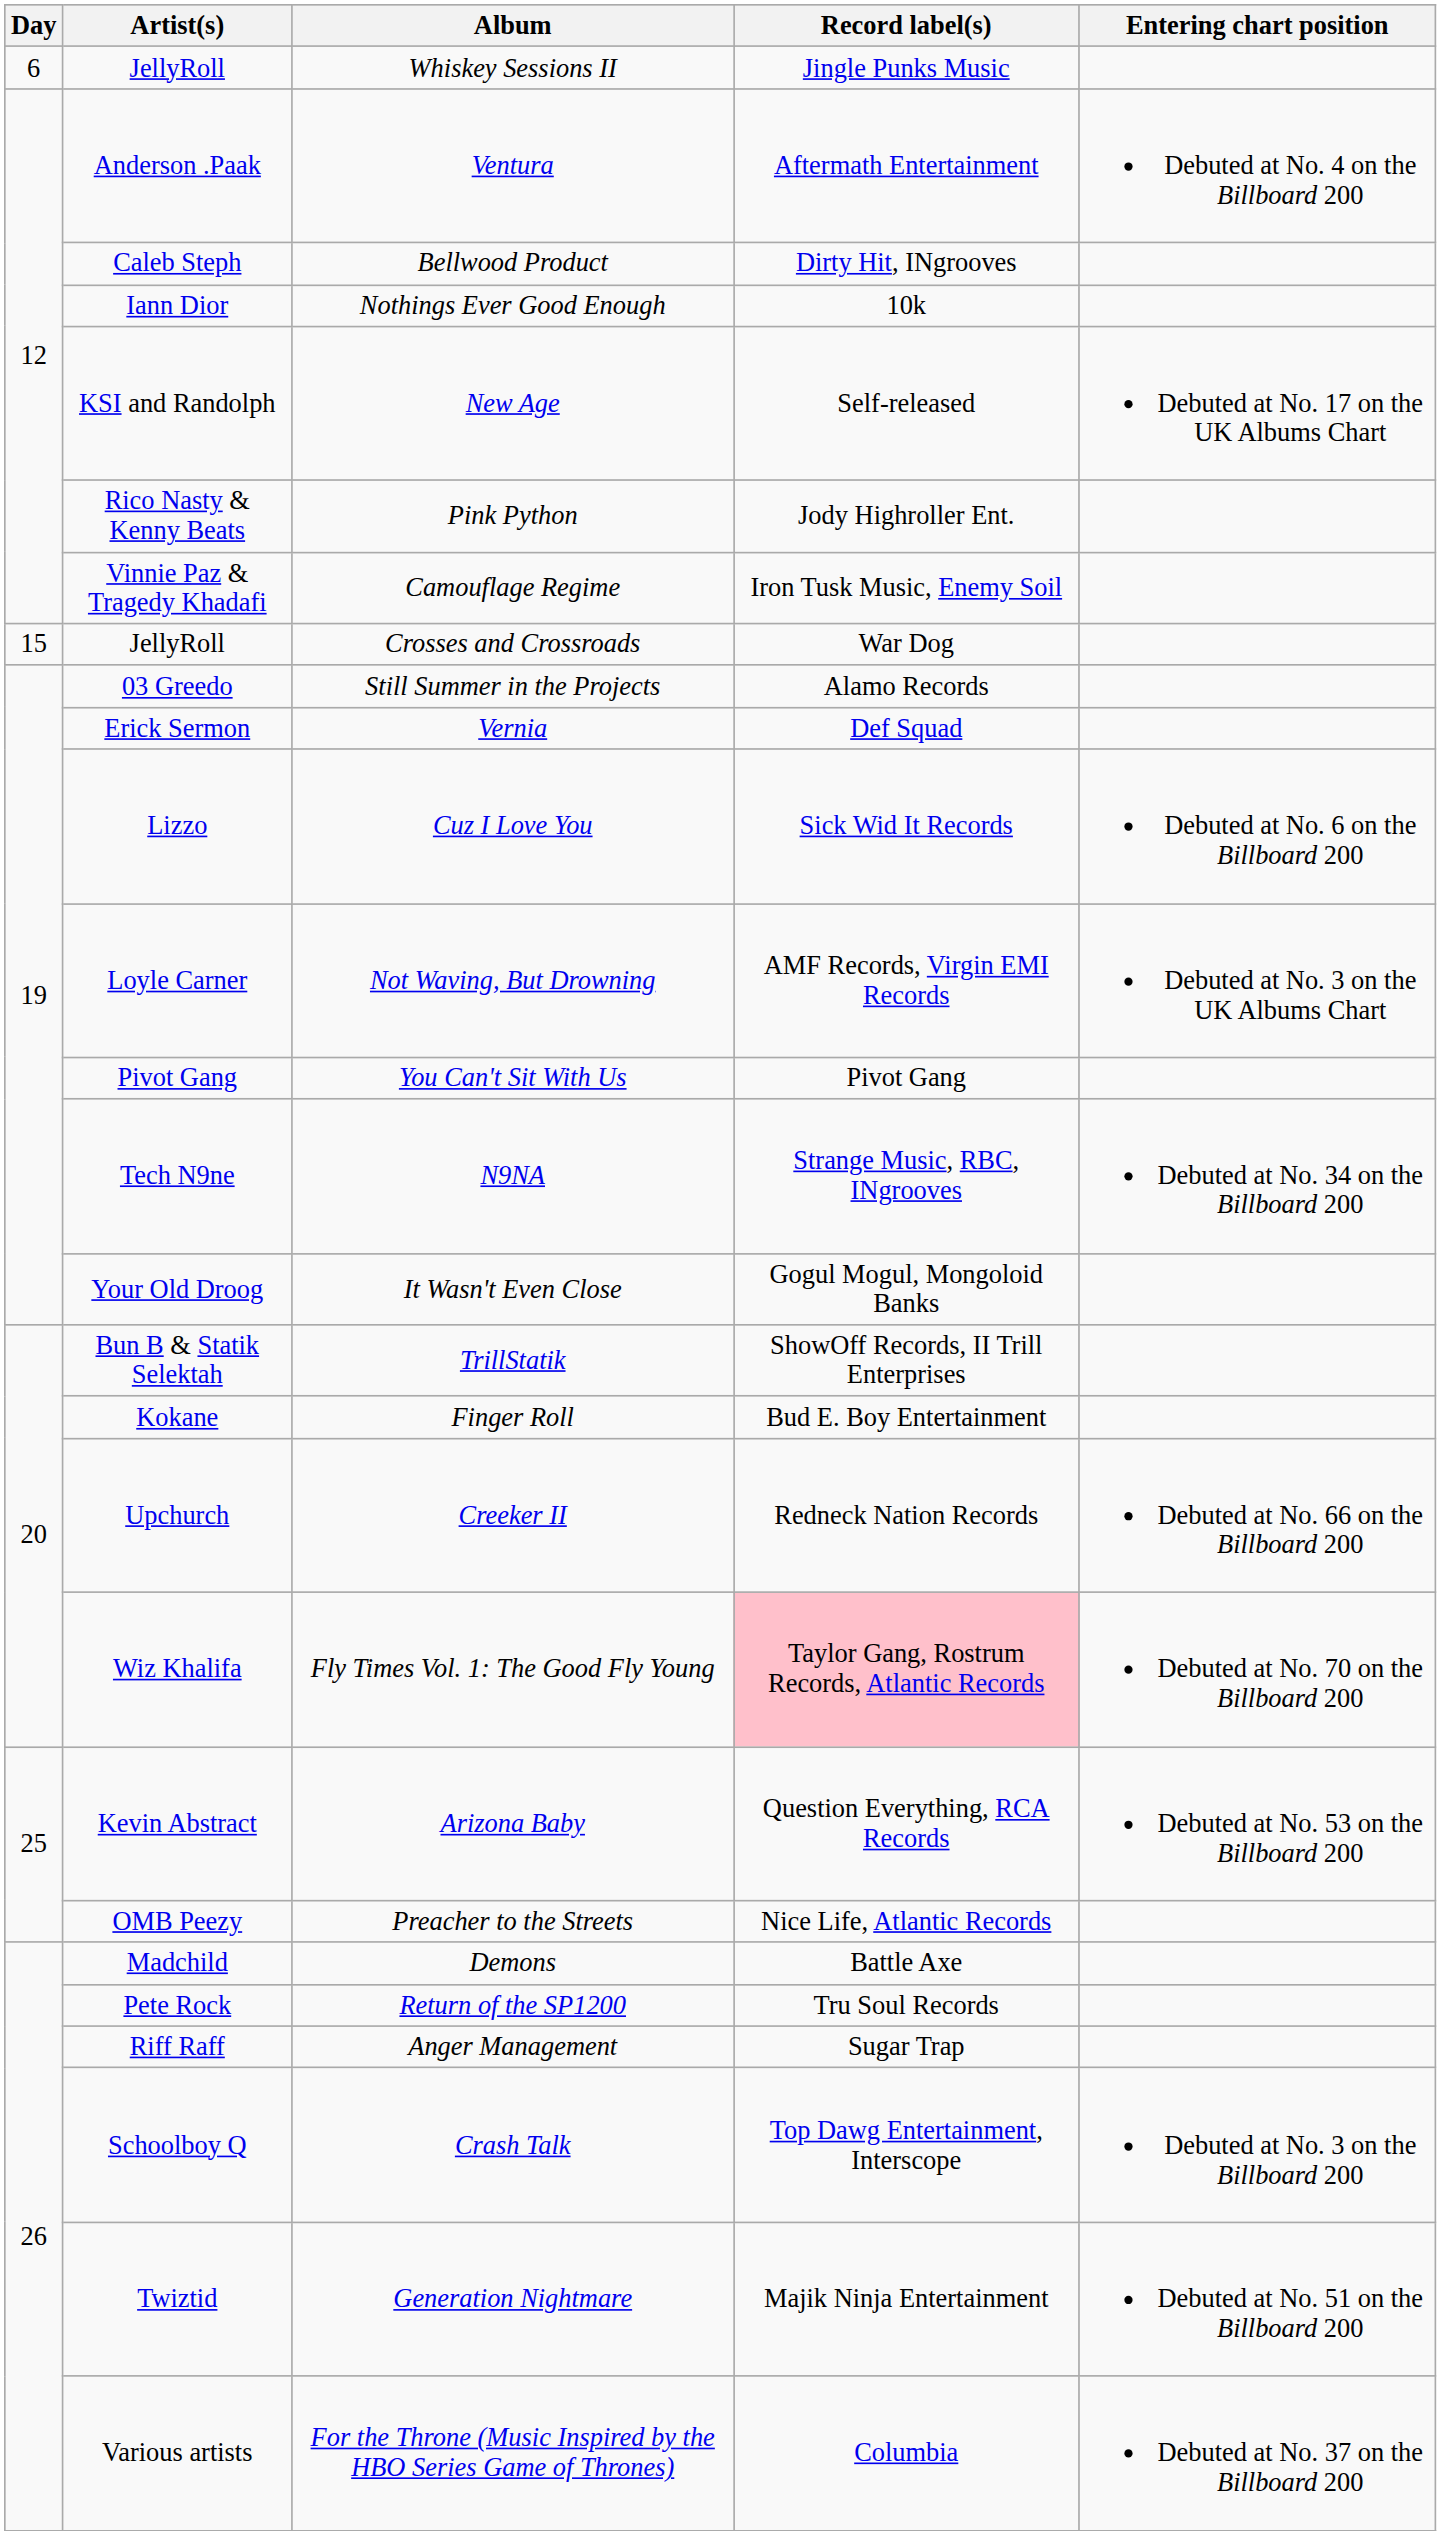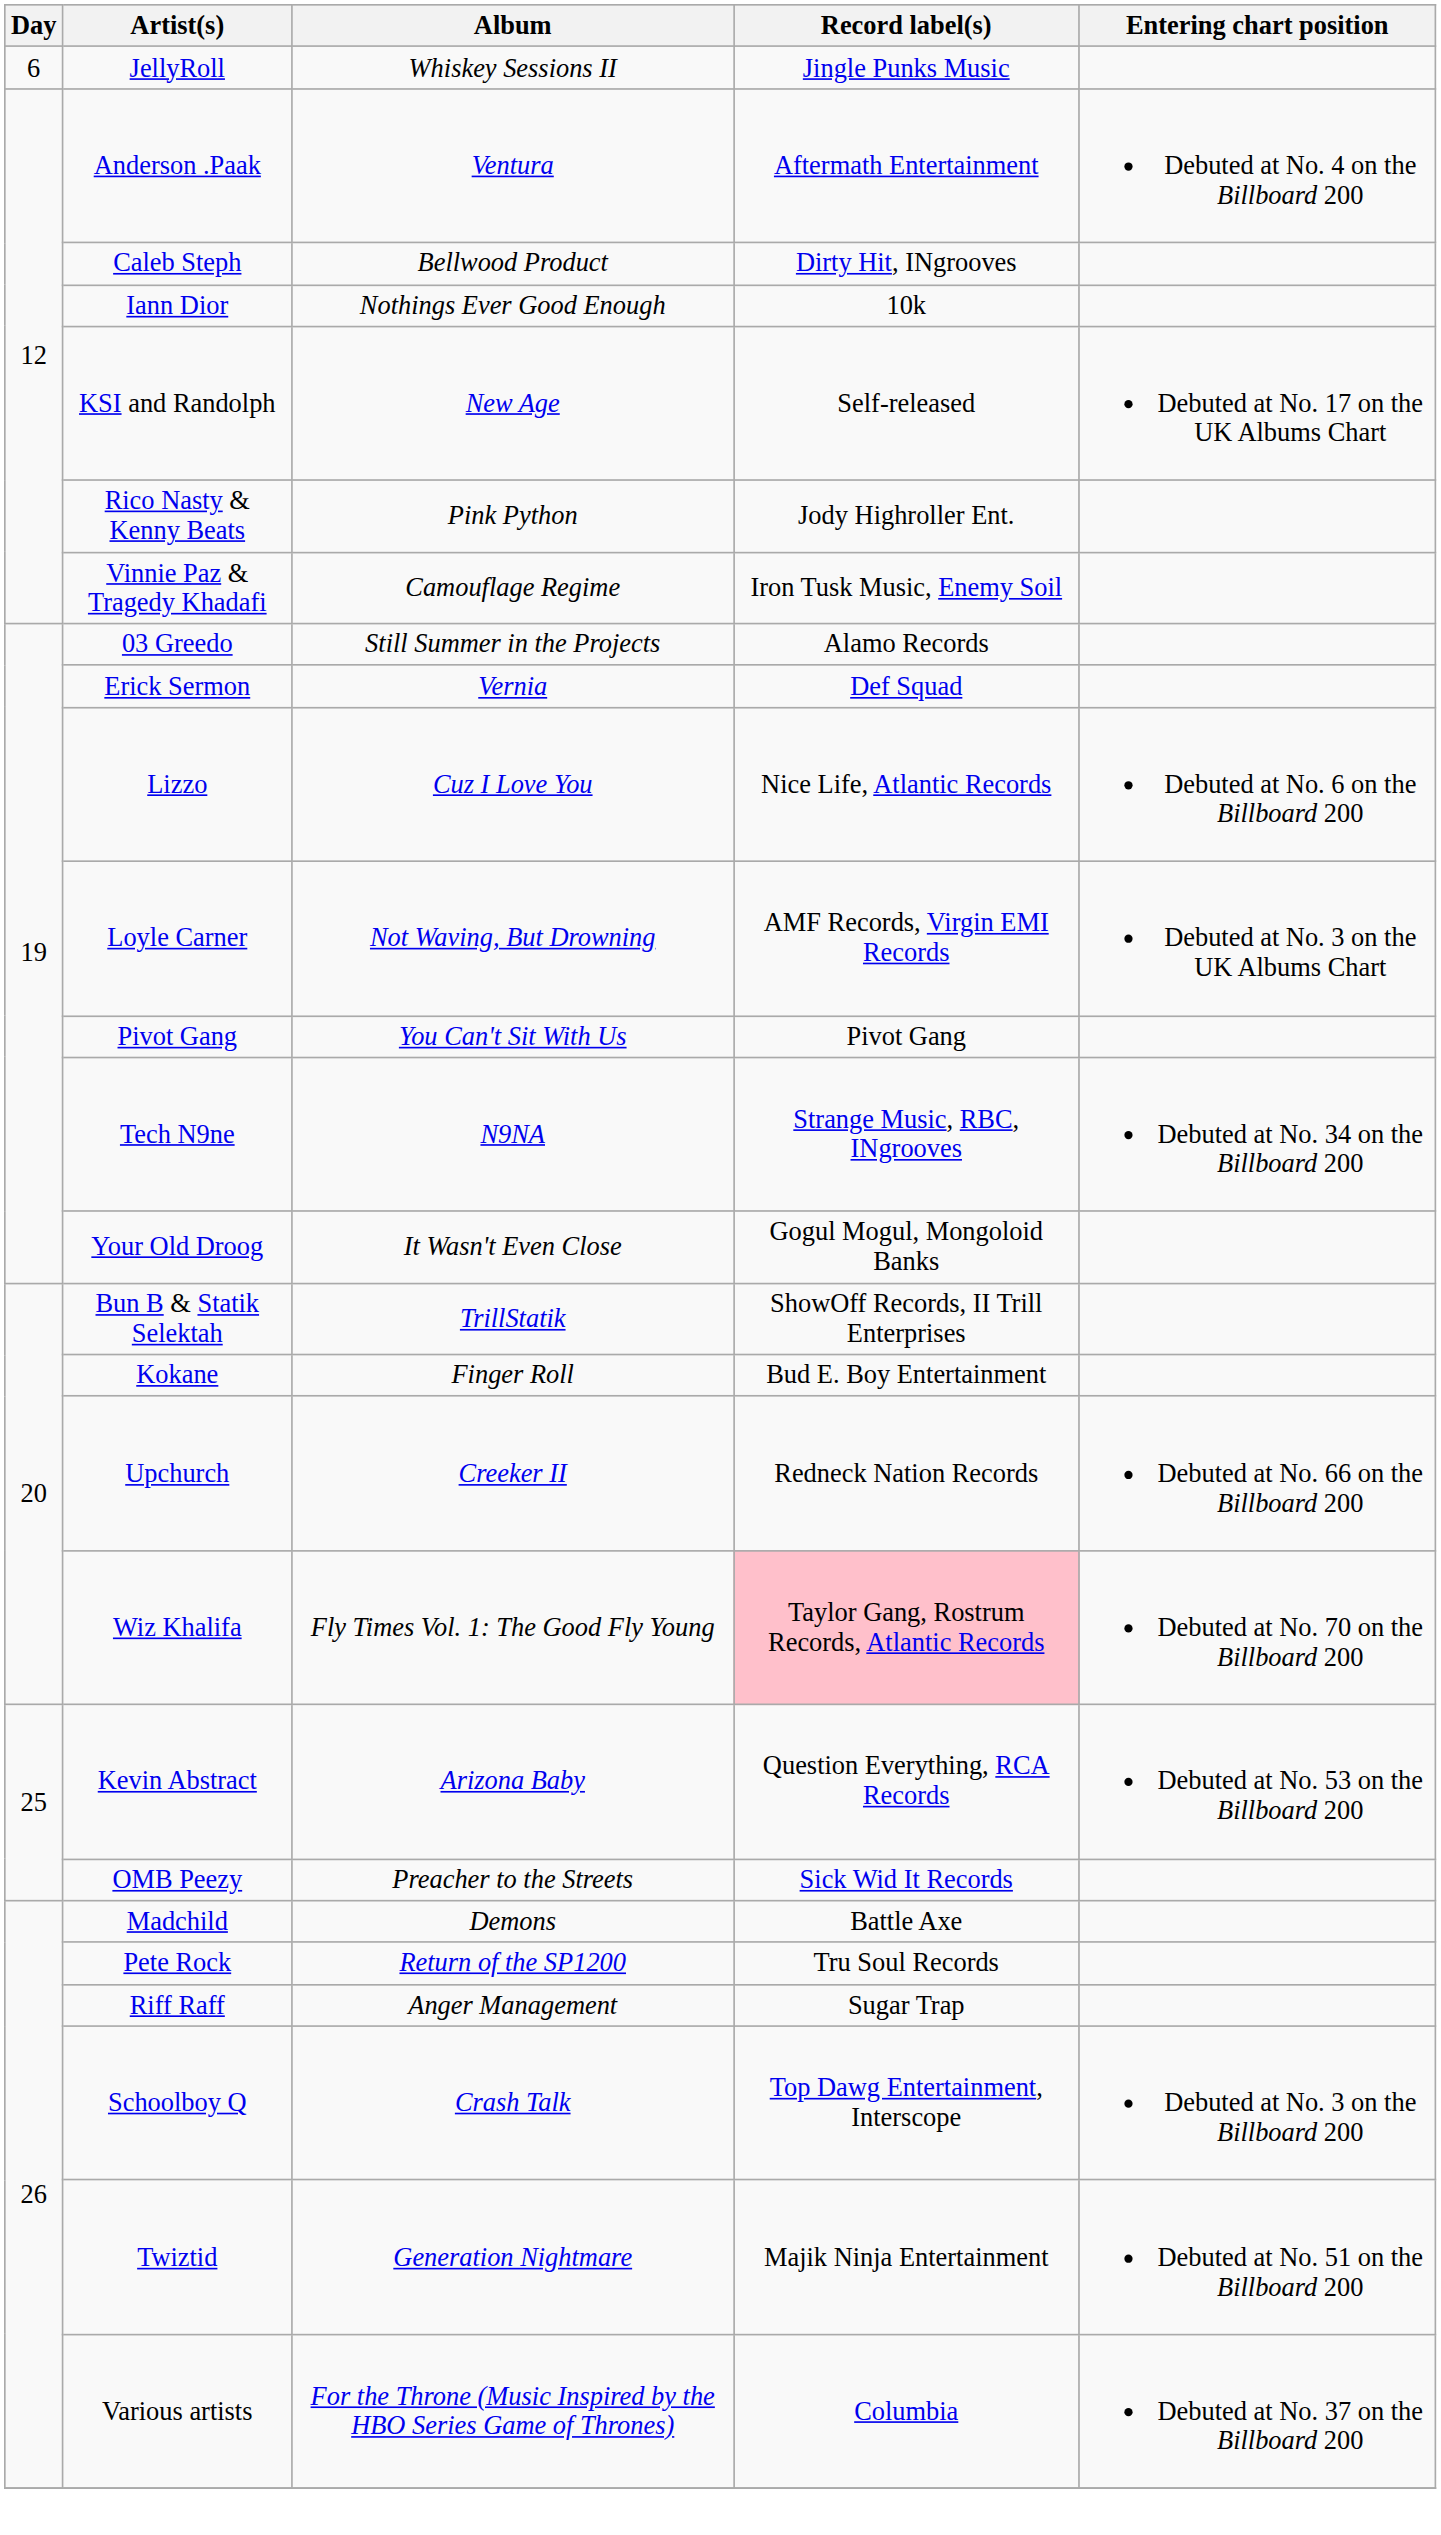 <table class="wikitable" style="text-align:center;">
 <tr>
 <th scope="col">Day</th>
 <th scope="col">Artist(s)</th>
 <th scope="col">Album</th>
 <th scope="col">Record label(s)</th>
 <th><strong>Entering chart position</strong></th>
 </tr>
 <tr>
 <td rowspan="1">6</td>
 <td><a href='#'>JellyRoll</a></td>
 <td><em>Whiskey Sessions II</em></td>
 <td><a href='#'>Jingle Punks Music</a></td>
 <td></td>
 </tr>
 <tr>
 <td rowspan="6">12</td>
 <td><a href='#'>Anderson .Paak</a></td>
 <td><em><a href='#'>Ventura</a></em></td>
 <td><a href='#'>Aftermath Entertainment</a></td>
 <td><br><ul><li>Debuted at No. 4 on the <em>Billboard</em> 200</li></ul></td>
 </tr>
 <tr>
 <td><a href='#'>Caleb Steph</a></td>
 <td><em>Bellwood Product</em></td>
 <td><a href='#'>Dirty Hit</a>, INgrooves</td>
 <td></td>
 </tr>
 <tr>
 <td><a href='#'>Iann Dior</a></td>
 <td><em>Nothings Ever Good Enough</em></td>
 <td>10k</td>
 <td></td>
 </tr>
 <tr>
 <td><a href='#'>KSI</a> and Randolph</td>
 <td><em><a href='#'>New Age</a></em></td>
 <td>Self-released</td>
 <td><br><ul><li>Debuted at No. 17 on the UK Albums Chart</li></ul></td>
 </tr>
 <tr>
 <td><a href='#'>Rico Nasty</a> & <a href='#'>Kenny Beats</a></td>
 <td><em>Pink Python</em></td>
 <td>Jody Highroller Ent.</td>
 <td></td>
 </tr>
 <tr>
 <td><a href='#'>Vinnie Paz</a> & <a href='#'>Tragedy Khadafi</a></td>
 <td><em>Camouflage Regime</em></td>
 <td>Iron Tusk Music, <a href='#'>Enemy Soil</a></td>
 <td></td>
 </tr>
 <tr>
-<td>15</td>
-<td>JellyRoll</td>
-<td><em>Crosses and Crossroads</em></td>
-<td>War Dog</td>
-<td></td>
-</tr>
-<tr>
 <td rowspan="7">19</td>
 <td><a href='#'>03 Greedo</a></td>
 <td><em>Still Summer in the Projects</em></td>
 <td>Alamo Records</td>
 <td></td>
 </tr>
 <tr>
 <td><a href='#'>Erick Sermon</a></td>
 <td><em><a href='#'>Vernia</a></em></td>
 <td><a href='#'>Def Squad</a></td>
 <td></td>
 </tr>
 <tr>
 <td><a href='#'>Lizzo</a></td>
 <td><em><a href='#'>Cuz I Love You</a></em></td>
-<td><a href='#'>Sick Wid It Records</a></td>
+<td>Nice Life, <a href='#'>Atlantic Records</a></td>
 <td><br><ul><li>Debuted at No. 6 on the <em>Billboard</em> 200</li></ul></td>
 </tr>
 <tr>
 <td><a href='#'>Loyle Carner</a></td>
 <td><em><a href='#'>Not Waving, But Drowning</a></em></td>
 <td>AMF Records, <a href='#'>Virgin EMI Records</a></td>
 <td><br><ul><li>Debuted at No. 3 on the UK Albums Chart</li></ul></td>
 </tr>
 <tr>
 <td><a href='#'>Pivot Gang</a></td>
 <td><em><a href='#'>You Can't Sit With Us</a></em></td>
 <td>Pivot Gang</td>
 <td></td>
 </tr>
 <tr>
 <td><a href='#'>Tech N9ne</a></td>
 <td><em><a href='#'>N9NA</a></em></td>
 <td><a href='#'>Strange Music</a>, <a href='#'>RBC</a>, <a href='#'>INgrooves</a></td>
 <td><br><ul><li>Debuted at No. 34 on the <em>Billboard</em> 200</li></ul></td>
 </tr>
 <tr>
 <td><a href='#'>Your Old Droog</a></td>
 <td><em>It Wasn't Even Close</em></td>
 <td>Gogul Mogul, Mongoloid Banks</td>
 <td></td>
 </tr>
 <tr>
 <td rowspan="4">20</td>
 <td><a href='#'>Bun B</a> & <a href='#'>Statik Selektah</a></td>
 <td><em><a href='#'>TrillStatik</a></em></td>
 <td>ShowOff Records, II Trill Enterprises</td>
 <td></td>
 </tr>
 <tr>
 <td><a href='#'>Kokane</a></td>
 <td><em>Finger Roll</em></td>
 <td>Bud E. Boy Entertainment</td>
 <td></td>
 </tr>
 <tr>
 <td><a href='#'>Upchurch</a></td>
 <td><em><a href='#'>Creeker II</a></em></td>
 <td>Redneck Nation Records</td>
 <td><br><ul><li>Debuted at No. 66 on the <em>Billboard</em> 200</li></ul></td>
 </tr>
 <tr>
 <td><a href='#'>Wiz Khalifa</a></td>
 <td><em>Fly Times Vol. 1: The Good Fly Young</em></td>
 <td style="background: pink;">Taylor Gang, Rostrum Records, <a href='#'>Atlantic Records</a></td>
 <td><br><ul><li>Debuted at No. 70 on the <em>Billboard</em> 200</li></ul></td>
 </tr>
 <tr>
 <td rowspan="2">25</td>
 <td><a href='#'>Kevin Abstract</a></td>
 <td><em><a href='#'>Arizona Baby</a></em></td>
 <td>Question Everything, <a href='#'>RCA Records</a></td>
 <td><br><ul><li>Debuted at No. 53 on the <em>Billboard</em> 200</li></ul></td>
 </tr>
 <tr>
 <td><a href='#'>OMB Peezy</a></td>
 <td><em>Preacher to the Streets</em></td>
-<td>Nice Life, <a href='#'>Atlantic Records</a></td>
+<td><a href='#'>Sick Wid It Records</a></td>
 <td></td>
 </tr>
 <tr>
 <td rowspan="6">26</td>
 <td><a href='#'>Madchild</a></td>
 <td><em>Demons</em></td>
 <td>Battle Axe</td>
 <td></td>
 </tr>
 <tr>
 <td><a href='#'>Pete Rock</a></td>
 <td><em><a href='#'>Return of the SP1200</a></em></td>
 <td>Tru Soul Records</td>
 <td></td>
 </tr>
 <tr>
 <td><a href='#'>Riff Raff</a></td>
 <td><em>Anger Management</em></td>
 <td>Sugar Trap</td>
 <td></td>
 </tr>
 <tr>
 <td><a href='#'>Schoolboy Q</a></td>
 <td><em><a href='#'>Crash Talk</a></em></td>
 <td><a href='#'>Top Dawg Entertainment</a>, Interscope</td>
 <td><br><ul><li>Debuted at No. 3 on the <em>Billboard</em> 200</li></ul></td>
 </tr>
 <tr>
 <td><a href='#'>Twiztid</a></td>
 <td><em><a href='#'>Generation Nightmare</a></em></td>
 <td>Majik Ninja Entertainment</td>
 <td><br><ul><li>Debuted at No. 51 on the <em>Billboard</em> 200</li></ul></td>
 </tr>
 <tr>
 <td>Various artists</td>
 <td><em><a href='#'>For the Throne (Music Inspired by the HBO Series Game of Thrones)</a></em></td>
 <td><a href='#'>Columbia</a></td>
 <td><br><ul><li>Debuted at No. 37 on the <em>Billboard</em> 200</li></ul></td>
 </tr>
 <tr>
 </tr>
 </table>
